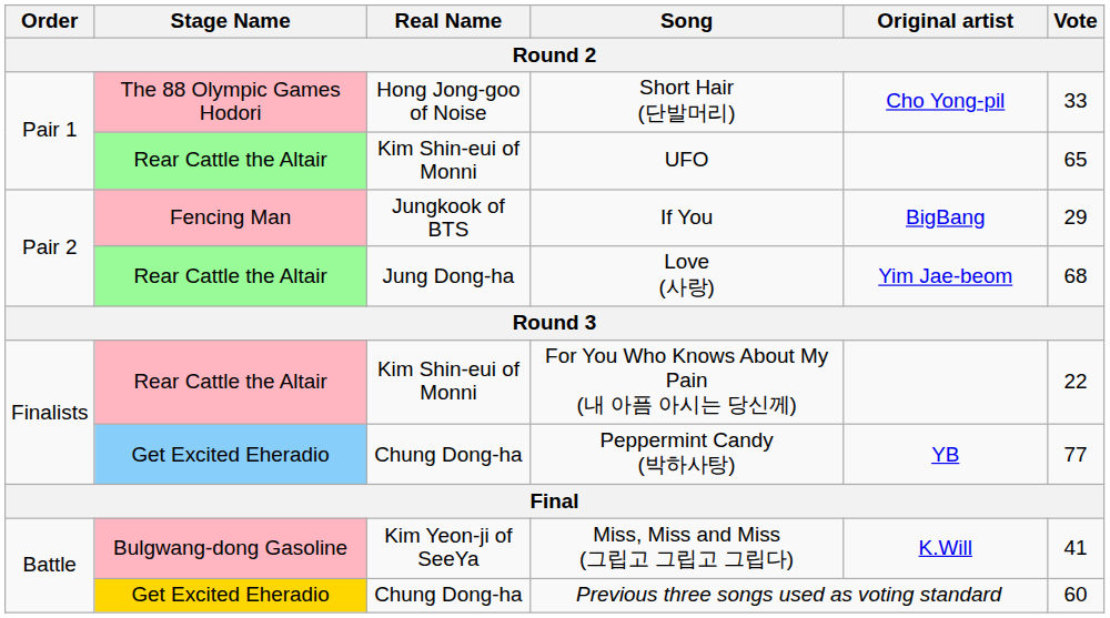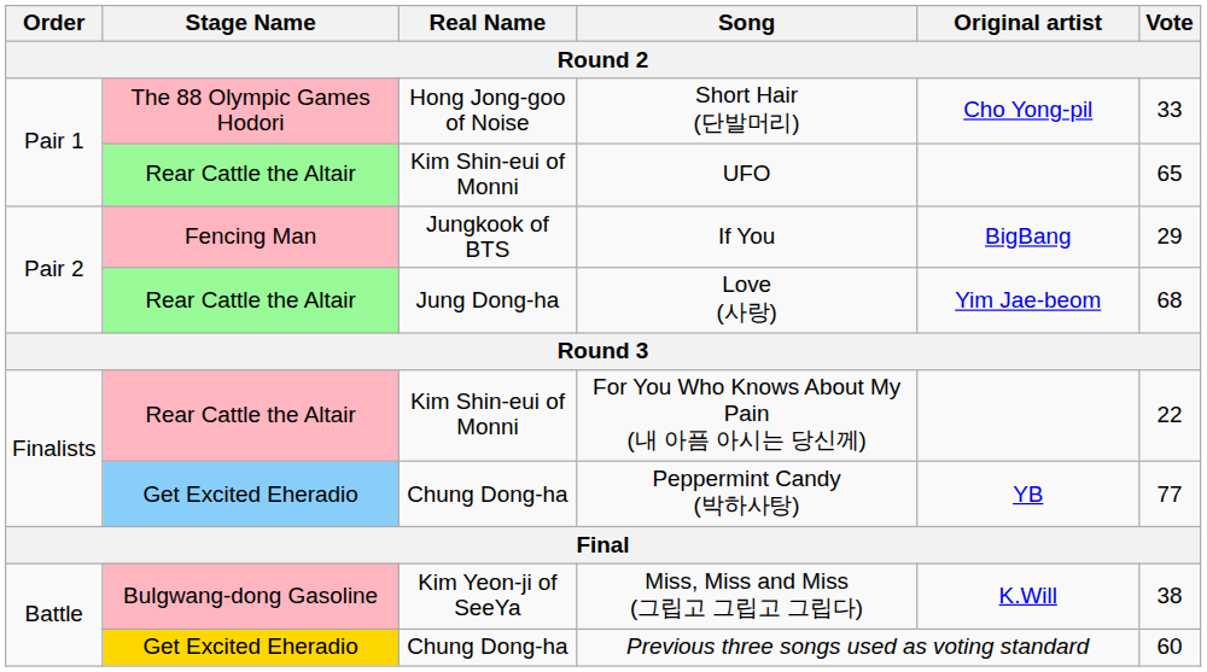 <table class="wikitable" style="text-align:center; width:95%;">
 <tr>
 <th style="width:1%;">Order</th>
 <th style="width:20%;">Stage Name</th>
 <th style="width:12%;">Real Name</th>
 <th style="width:23%;">Song</th>
 <th style="width:15%;">Original artist</th>
 <th style="width:1%;">Vote</th>
 </tr>
 <tr>
 <th colspan=6>Round 2</th>
 </tr>
 <tr>
 <td rowspan=2>Pair 1</td>
 <td bgcolor="lightpink">The 88 Olympic Games Hodori</td>
 <td>Hong Jong-goo of Noise</td>
 <td>Short Hair<br>(단발머리)</td>
 <td><a href='#'>Cho Yong-pil</a></td>
 <td>33</td>
 </tr>
 <tr>
 <td bgcolor="palegreen">Rear Cattle the Altair</td>
 <td>Kim Shin-eui of Monni</td>
 <td>UFO</td>
 <td></td>
 <td>65</td>
 </tr>
 <tr>
 <td rowspan=2>Pair 2</td>
 <td bgcolor="lightpink">Fencing Man</td>
 <td>Jungkook of BTS</td>
 <td>If You</td>
 <td><a href='#'>BigBang</a></td>
 <td>29</td>
 </tr>
 <tr>
 <td bgcolor="palegreen">Rear Cattle the Altair</td>
 <td>Jung Dong-ha</td>
 <td>Love<br>(사랑)</td>
 <td><a href='#'>Yim Jae-beom</a></td>
 <td>68</td>
 </tr>
 <tr>
 <th colspan=6>Round 3</th>
 </tr>
 <tr>
 <td rowspan=2>Finalists</td>
 <td bgcolor="lightpink">Rear Cattle the Altair</td>
 <td>Kim Shin-eui of Monni</td>
 <td>For You Who Knows About My Pain<br>(내 아픔 아시는 당신께)</td>
 <td></td>
 <td>22</td>
 </tr>
 <tr>
 <td bgcolor="lightskyblue">Get Excited Eheradio</td>
 <td>Chung Dong-ha</td>
 <td>Peppermint Candy<br>(박하사탕)</td>
 <td><a href='#'>YB</a></td>
 <td>77</td>
 </tr>
 <tr>
 <th colspan=6>Final</th>
 </tr>
 <tr>
 <td rowspan=2>Battle</td>
 <td bgcolor="lightpink">Bulgwang-dong Gasoline</td>
 <td>Kim Yeon-ji of SeeYa</td>
 <td>Miss, Miss and Miss<br>(그립고 그립고 그립다)</td>
 <td><a href='#'>K.Will</a></td>
-<td>41</td>
+<td>38</td>
 </tr>
 <tr>
 <td bgcolor="gold">Get Excited Eheradio</td>
 <td>Chung Dong-ha</td>
 <td colspan=2><em>Previous three songs used as voting standard</em></td>
 <td>60</td>
 </tr>
 </table>
